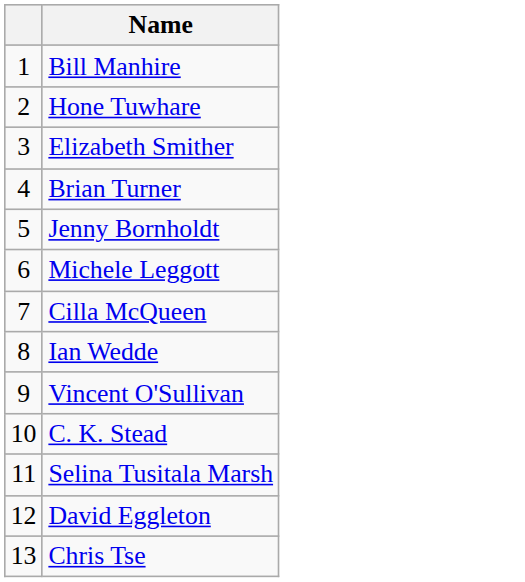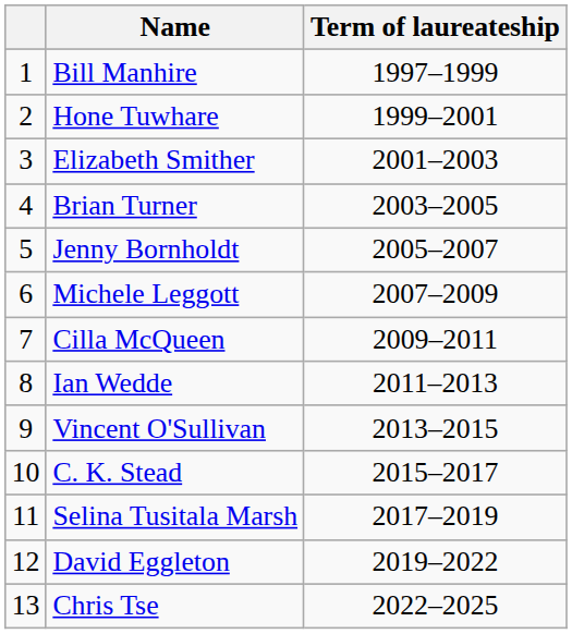 <table class="wikitable">
 <tr>
 <th></th>
 <th>Name</th>
+<th>Term of laureateship</th>
 </tr>
 <tr>
 <td align=center>1</td>
 <td><a href='#'>Bill Manhire</a></td>
+<td align=center>1997–1999</td>
 </tr>
 <tr>
 <td align=center>2</td>
 <td><a href='#'>Hone Tuwhare</a></td>
+<td align=center>1999–2001</td>
 </tr>
 <tr>
 <td align=center>3</td>
 <td><a href='#'>Elizabeth Smither</a></td>
+<td align=center>2001–2003</td>
 </tr>
 <tr>
 <td align=center>4</td>
 <td><a href='#'>Brian Turner</a></td>
+<td align=center>2003–2005</td>
 </tr>
 <tr>
 <td align=center>5</td>
 <td><a href='#'>Jenny Bornholdt</a></td>
+<td align=center>2005–2007</td>
 </tr>
 <tr>
 <td align=center>6</td>
 <td><a href='#'>Michele Leggott</a></td>
+<td align=center>2007–2009</td>
 </tr>
 <tr>
 <td align=center>7</td>
 <td><a href='#'>Cilla McQueen</a></td>
+<td align=center>2009–2011</td>
 </tr>
 <tr>
 <td align=center>8</td>
 <td><a href='#'>Ian Wedde</a></td>
+<td align=center>2011–2013</td>
 </tr>
 <tr>
 <td align=center>9</td>
 <td><a href='#'>Vincent O'Sullivan</a></td>
+<td align=center>2013–2015</td>
 </tr>
 <tr>
 <td align=center>10</td>
 <td><a href='#'>C. K. Stead</a></td>
+<td align=center>2015–2017</td>
 </tr>
 <tr>
 <td align=center>11</td>
 <td><a href='#'>Selina Tusitala Marsh</a></td>
+<td align=center>2017–2019</td>
 </tr>
 <tr>
 <td align=center>12</td>
 <td><a href='#'>David Eggleton</a></td>
+<td align=center>2019–2022</td>
 </tr>
 <tr>
 <td align=center>13</td>
 <td><a href='#'>Chris Tse</a></td>
+<td align=center>2022–2025</td>
 </tr>
 </table>
